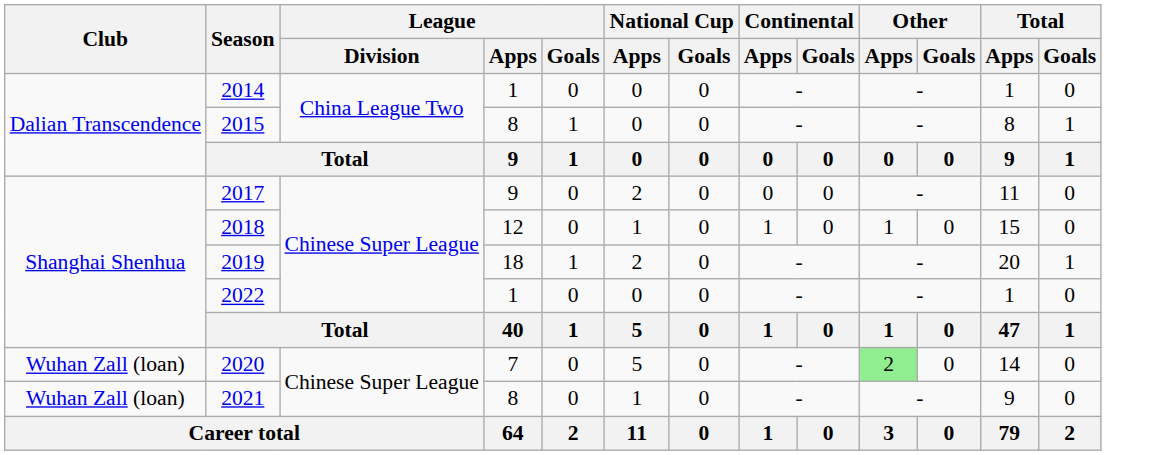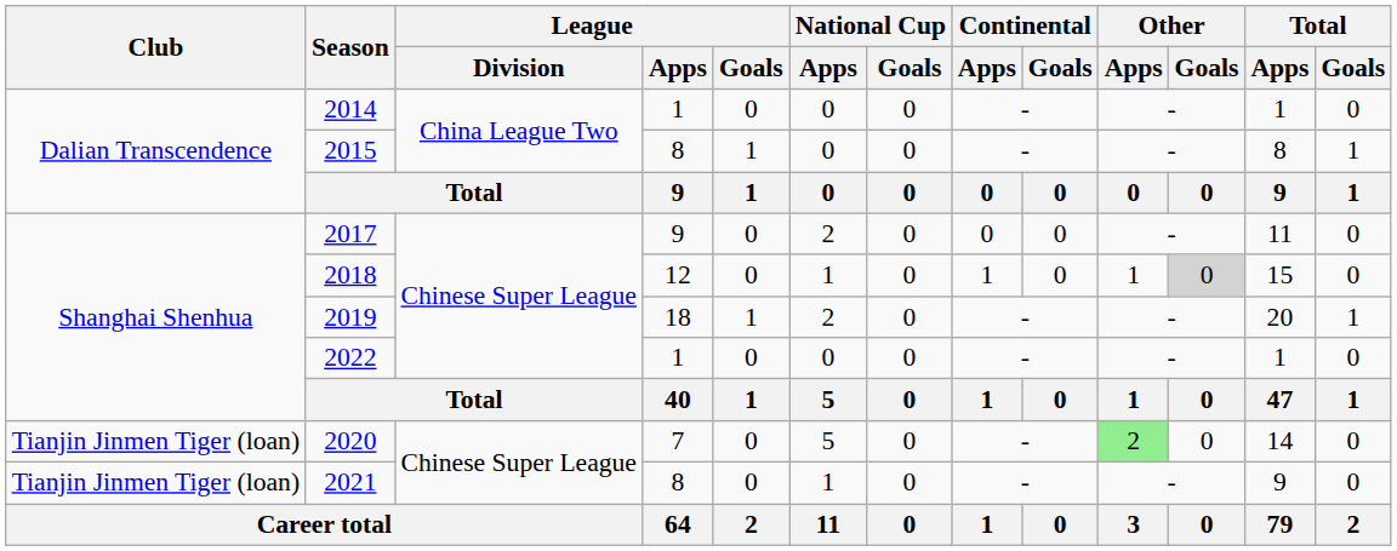 <table class="wikitable" style="text-align: center">
 <tr>
 <th rowspan="2">Club</th>
 <th rowspan="2">Season</th>
 <th colspan="3">League</th>
 <th colspan="2">National Cup</th>
 <th colspan="2">Continental</th>
 <th colspan="2">Other</th>
 <th colspan="2">Total</th>
 </tr>
 <tr>
 <th>Division</th>
 <th>Apps</th>
 <th>Goals</th>
 <th>Apps</th>
 <th>Goals</th>
 <th>Apps</th>
 <th>Goals</th>
 <th>Apps</th>
 <th>Goals</th>
 <th>Apps</th>
 <th>Goals</th>
 </tr>
 <tr>
 <td rowspan="3"><a href='#'>Dalian Transcendence</a></td>
 <td><a href='#'>2014</a></td>
 <td rowspan="2"><a href='#'>China League Two</a></td>
 <td>1</td>
 <td>0</td>
 <td>0</td>
 <td>0</td>
 <td colspan="2">-</td>
 <td colspan="2">-</td>
 <td>1</td>
 <td>0</td>
 </tr>
 <tr>
 <td><a href='#'>2015</a></td>
 <td>8</td>
 <td>1</td>
 <td>0</td>
 <td>0</td>
 <td colspan="2">-</td>
 <td colspan="2">-</td>
 <td>8</td>
 <td>1</td>
 </tr>
 <tr>
 <th colspan="2"><strong>Total</strong></th>
 <th>9</th>
 <th>1</th>
 <th>0</th>
 <th>0</th>
 <th>0</th>
 <th>0</th>
 <th>0</th>
 <th>0</th>
 <th>9</th>
 <th>1</th>
 </tr>
 <tr>
 <td rowspan=5><a href='#'>Shanghai Shenhua</a></td>
 <td><a href='#'>2017</a></td>
 <td rowspan=4><a href='#'>Chinese Super League</a></td>
 <td>9</td>
 <td>0</td>
 <td>2</td>
 <td>0</td>
 <td>0</td>
 <td>0</td>
 <td colspan="2">-</td>
 <td>11</td>
 <td>0</td>
 </tr>
 <tr>
 <td><a href='#'>2018</a></td>
 <td>12</td>
 <td>0</td>
 <td>1</td>
 <td>0</td>
 <td>1</td>
 <td>0</td>
 <td>1</td>
-<td>0</td>
+<td style="background: lightgrey;">0</td>
 <td>15</td>
 <td>0</td>
 </tr>
 <tr>
 <td><a href='#'>2019</a></td>
 <td>18</td>
 <td>1</td>
 <td>2</td>
 <td>0</td>
 <td colspan="2">-</td>
 <td colspan="2">-</td>
 <td>20</td>
 <td>1</td>
 </tr>
 <tr>
 <td><a href='#'>2022</a></td>
 <td>1</td>
 <td>0</td>
 <td>0</td>
 <td>0</td>
 <td colspan="2">-</td>
 <td colspan="2">-</td>
 <td>1</td>
 <td>0</td>
 </tr>
 <tr>
 <th colspan="2"><strong>Total</strong></th>
 <th>40</th>
 <th>1</th>
 <th>5</th>
 <th>0</th>
 <th>1</th>
 <th>0</th>
 <th>1</th>
 <th>0</th>
 <th>47</th>
 <th>1</th>
 </tr>
 <tr>
-<td><a href='#'>Wuhan Zall</a> (loan)</td>
+<td><a href='#'>Tianjin Jinmen Tiger</a> (loan)</td>
 <td><a href='#'>2020</a></td>
 <td rowspan=2>Chinese Super League</td>
 <td>7</td>
 <td>0</td>
 <td>5</td>
 <td>0</td>
 <td colspan="2">-</td>
 <td style="background: lightgreen;">2</td>
 <td>0</td>
 <td>14</td>
 <td>0</td>
 </tr>
 <tr>
-<td><a href='#'>Wuhan Zall</a> (loan)</td>
+<td><a href='#'>Tianjin Jinmen Tiger</a> (loan)</td>
 <td><a href='#'>2021</a></td>
 <td>8</td>
 <td>0</td>
 <td>1</td>
 <td>0</td>
 <td colspan="2">-</td>
 <td colspan="2">-</td>
 <td>9</td>
 <td>0</td>
 </tr>
 <tr>
 <th colspan=3>Career total</th>
 <th>64</th>
 <th>2</th>
 <th>11</th>
 <th>0</th>
 <th>1</th>
 <th>0</th>
 <th>3</th>
 <th>0</th>
 <th>79</th>
 <th>2</th>
 </tr>
 </table>
